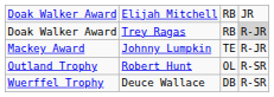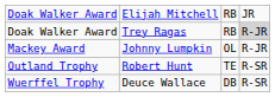 <table class="wikitable">
 <tr>
 <td><a href='#'>Doak Walker Award</a></td>
 <td><a href='#'>Elijah Mitchell</a></td>
 <td>RB</td>
 <td>JR</td>
 </tr>
 <tr>
 <td>Doak Walker Award</td>
 <td><a href='#'>Trey Ragas</a></td>
 <td>RB</td>
 <td style="background: lightgrey;">R-JR</td>
 </tr>
 <tr>
 <td><a href='#'>Mackey Award</a></td>
 <td><a href='#'>Johnny Lumpkin</a></td>
-<td>TE</td>
+<td>OL</td>
 <td>R-JR</td>
 </tr>
 <tr>
 <td><a href='#'>Outland Trophy</a></td>
 <td><a href='#'>Robert Hunt</a></td>
-<td>OL</td>
+<td>TE</td>
 <td>R-SR</td>
 </tr>
 <tr>
 <td><a href='#'>Wuerffel Trophy</a></td>
 <td>Deuce Wallace</td>
 <td>DB</td>
 <td>R-SR</td>
 </tr>
 </table>
